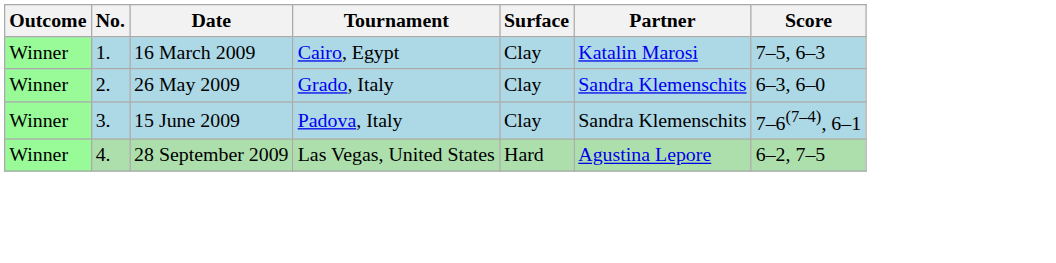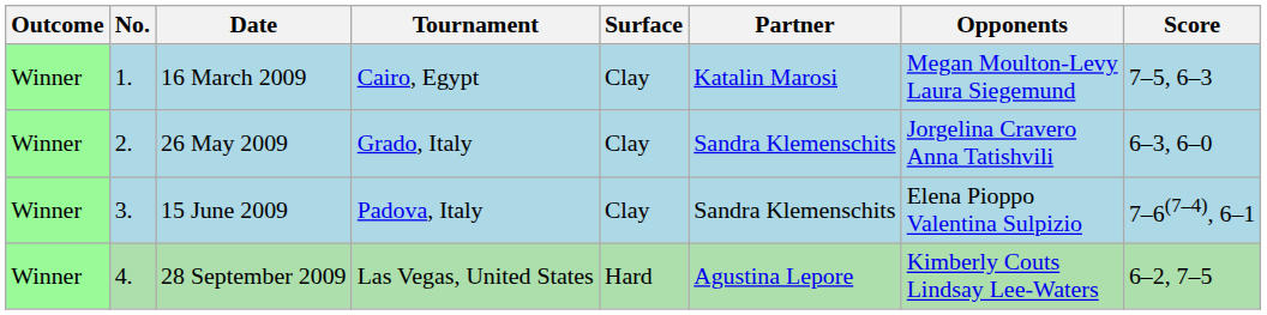 <table class="sortable wikitable" style=font-size:97%>
 <tr>
 <th>Outcome</th>
 <th>No.</th>
 <th>Date</th>
 <th>Tournament</th>
 <th>Surface</th>
 <th>Partner</th>
+<th>Opponents</th>
 <th class="unsortable">Score</th>
 </tr>
 <tr style="background:lightblue;">
 <td style="background:#98fb98;">Winner</td>
 <td>1.</td>
 <td>16 March 2009</td>
 <td><a href='#'>Cairo</a>, Egypt</td>
 <td>Clay</td>
 <td> <a href='#'>Katalin Marosi</a></td>
+<td> <a href='#'>Megan Moulton-Levy</a> <br>  <a href='#'>Laura Siegemund</a></td>
 <td>7–5, 6–3</td>
 </tr>
 <tr style="background:lightblue;">
 <td style="background:#98fb98;">Winner</td>
 <td>2.</td>
 <td>26 May 2009</td>
 <td><a href='#'>Grado</a>, Italy</td>
 <td>Clay</td>
 <td> <a href='#'>Sandra Klemenschits</a></td>
+<td> <a href='#'>Jorgelina Cravero</a> <br>  <a href='#'>Anna Tatishvili</a></td>
 <td>6–3, 6–0</td>
 </tr>
 <tr style="background:lightblue;">
 <td style="background:#98fb98;">Winner</td>
 <td>3.</td>
 <td>15 June 2009</td>
 <td><a href='#'>Padova</a>, Italy</td>
 <td>Clay</td>
 <td> Sandra Klemenschits</td>
+<td> Elena Pioppo <br>  <a href='#'>Valentina Sulpizio</a></td>
 <td>7–6<sup>(7–4)</sup>, 6–1</td>
 </tr>
 <tr style="background:#addfad;">
 <td style="background:#98fb98;">Winner</td>
 <td>4.</td>
 <td>28 September 2009</td>
 <td>Las Vegas, United States</td>
 <td>Hard</td>
 <td> <a href='#'>Agustina Lepore</a></td>
+<td> <a href='#'>Kimberly Couts</a> <br>  <a href='#'>Lindsay Lee-Waters</a></td>
 <td>6–2, 7–5</td>
 </tr>
 </table>
